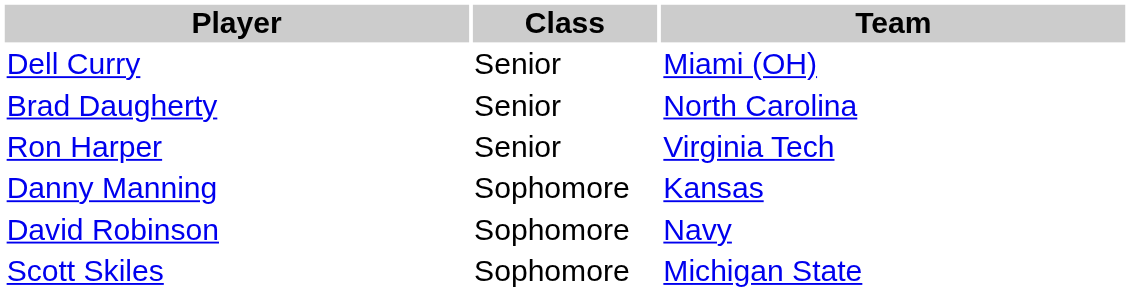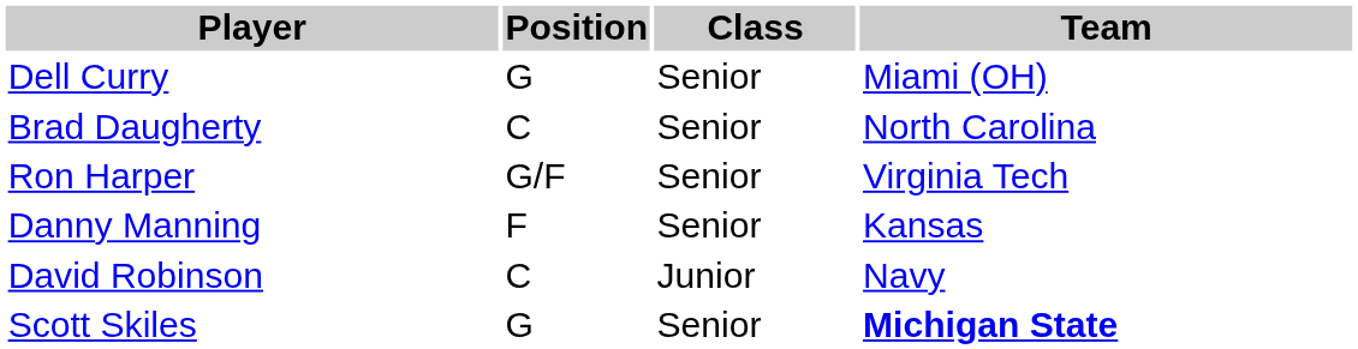 <table style="width:600px" "border:'1' 'solid' 'gray'">
 <tr>
 <th bgcolor="#CCCCCC" style="width:40%">Player</th>
+<th bgcolor="#CCCCCC" style="width:4%">Position</th>
 <th bgcolor="#CCCCCC" style="width:16%">Class</th>
 <th bgcolor="#CCCCCC" style="width:40%">Team</th>
 </tr>
 <tr>
 <td><a href='#'>Dell Curry</a></td>
+<td>G</td>
 <td>Senior</td>
 <td><a href='#'>Miami (OH)</a></td>
 </tr>
 <tr>
 <td><a href='#'>Brad Daugherty</a></td>
+<td>C</td>
 <td>Senior</td>
 <td><a href='#'>North Carolina</a></td>
 </tr>
 <tr>
 <td><a href='#'>Ron Harper</a></td>
+<td>G/F</td>
 <td>Senior</td>
 <td><a href='#'>Virginia Tech</a></td>
 </tr>
 <tr>
 <td><a href='#'>Danny Manning</a></td>
-<td>Sophomore</td>
+<td>F</td>
+<td>Senior</td>
 <td><a href='#'>Kansas</a></td>
 </tr>
 <tr>
 <td><a href='#'>David Robinson</a></td>
-<td>Sophomore</td>
+<td>C</td>
+<td>Junior</td>
 <td><a href='#'>Navy</a></td>
 </tr>
 <tr>
 <td><a href='#'>Scott Skiles</a></td>
-<td>Sophomore</td>
-<td><a href='#'>Michigan State</a></td>
+<td>G</td>
+<td>Senior</td>
+<td><strong><a href='#'>Michigan State</a></strong></td>
 </tr>
 </table>
